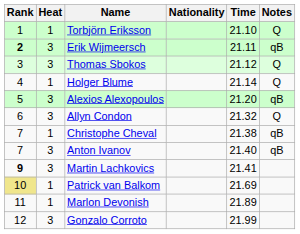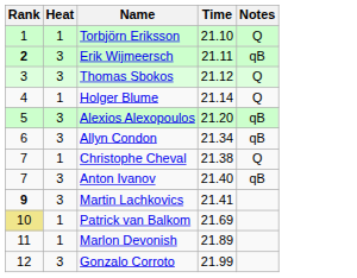 <table class="wikitable sortable" style="text-align:center">
 <tr>
 <th>Rank</th>
 <th>Heat</th>
 <th>Name</th>
-<th>Nationality</th>
 <th>Time</th>
 <th>Notes</th>
 </tr>
 <tr bgcolor=ccffcc>
 <td>1</td>
 <td>1</td>
 <td align="left"><a href='#'>Torbjörn Eriksson</a></td>
-<td align=left></td>
 <td>21.10</td>
 <td>Q</td>
 </tr>
 <tr bgcolor=ccffcc>
 <td><strong>2</strong></td>
 <td>3</td>
 <td align="left"><a href='#'>Erik Wijmeersch</a></td>
-<td align=left></td>
 <td>21.11</td>
 <td>qB</td>
 </tr>
 <tr bgcolor=ddffdd>
 <td>3</td>
 <td>3</td>
 <td align="left"><a href='#'>Thomas Sbokos</a></td>
-<td align=left></td>
 <td>21.12</td>
 <td>Q</td>
 </tr>
 <tr>
 <td>4</td>
 <td>1</td>
 <td align="left"><a href='#'>Holger Blume</a></td>
-<td align=left></td>
 <td>21.14</td>
 <td>Q</td>
 </tr>
 <tr bgcolor=ccffcc>
 <td>5</td>
 <td>3</td>
 <td align="left"><a href='#'>Alexios Alexopoulos</a></td>
-<td align=left></td>
 <td>21.20</td>
 <td>qB</td>
 </tr>
 <tr>
 <td>6</td>
 <td>3</td>
 <td align="left"><a href='#'>Allyn Condon</a></td>
-<td align=left></td>
-<td>21.32</td>
-<td>Q</td>
+<td>21.34</td>
+<td>qB</td>
 </tr>
 <tr>
 <td>7</td>
 <td>1</td>
 <td align="left"><a href='#'>Christophe Cheval</a></td>
-<td align=left></td>
 <td>21.38</td>
-<td>qB</td>
+<td>Q</td>
 </tr>
 <tr>
 <td>7</td>
 <td>3</td>
 <td align="left"><a href='#'>Anton Ivanov</a></td>
-<td align=left></td>
 <td>21.40</td>
 <td>qB</td>
 </tr>
 <tr>
 <td><strong>9</strong></td>
 <td>3</td>
 <td align="left"><a href='#'>Martin Lachkovics</a></td>
-<td align=left></td>
 <td>21.41</td>
 <td></td>
 </tr>
 <tr>
 <td style="background: khaki;">10</td>
 <td>1</td>
 <td align="left"><a href='#'>Patrick van Balkom</a></td>
-<td align=left></td>
 <td>21.69</td>
 <td></td>
 </tr>
 <tr>
 <td>11</td>
 <td>1</td>
 <td align="left"><a href='#'>Marlon Devonish</a></td>
-<td align=left></td>
 <td>21.89</td>
 <td></td>
 </tr>
 <tr>
 <td>12</td>
 <td>3</td>
 <td align="left"><a href='#'>Gonzalo Corroto</a></td>
-<td align=left></td>
 <td>21.99</td>
 <td></td>
 </tr>
 </table>
